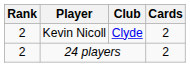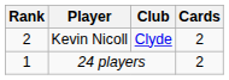 <table class="wikitable" style="text-align:center">
 <tr>
 <th>Rank</th>
 <th>Player</th>
 <th>Club</th>
 <th>Cards</th>
 </tr>
 <tr>
 <td>2</td>
 <td align="left"> Kevin Nicoll</td>
 <td align="left"><a href='#'>Clyde</a></td>
 <td>2</td>
 </tr>
 <tr>
-<td>2</td>
+<td>1</td>
 <td colspan="2"><em>24 players</em></td>
 <td>2</td>
 </tr>
 </table>
